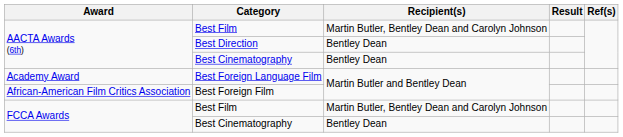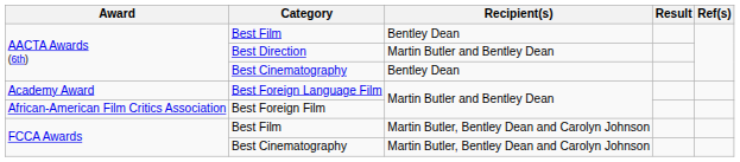 <table class="wikitable">
 <tr>
 <th>Award</th>
 <th>Category</th>
 <th>Recipient(s)</th>
 <th>Result</th>
 <th>Ref(s)</th>
 </tr>
 <tr>
 <td rowspan="3"><a href='#'>AACTA Awards</a><br><small>(<a href='#'>6th</a>)</small></td>
 <td><a href='#'>Best Film</a></td>
-<td>Martin Butler, Bentley Dean and Carolyn Johnson</td>
+<td>Bentley Dean</td>
 <td></td>
 <td rowspan="3"></td>
 </tr>
 <tr>
 <td><a href='#'>Best Direction</a></td>
-<td>Bentley Dean</td>
+<td>Martin Butler and Bentley Dean</td>
 <td></td>
 </tr>
 <tr>
 <td><a href='#'>Best Cinematography</a></td>
 <td>Bentley Dean</td>
 <td></td>
 </tr>
 <tr>
 <td><a href='#'>Academy Award</a></td>
 <td><a href='#'>Best Foreign Language Film</a></td>
 <td rowspan=2>Martin Butler and Bentley Dean</td>
 <td></td>
 <td></td>
 </tr>
 <tr>
 <td><a href='#'>African-American Film Critics Association</a></td>
 <td>Best Foreign Film</td>
 <td></td>
 <td></td>
 </tr>
 <tr>
 <td rowspan=4><a href='#'>FCCA Awards</a></td>
 <td>Best Film</td>
 <td>Martin Butler, Bentley Dean and Carolyn Johnson</td>
 <td></td>
 <td></td>
 </tr>
 <tr>
 <td>Best Cinematography</td>
-<td>Bentley Dean</td>
+<td>Martin Butler, Bentley Dean and Carolyn Johnson</td>
 <td></td>
 <td></td>
 </tr>
 </table>
